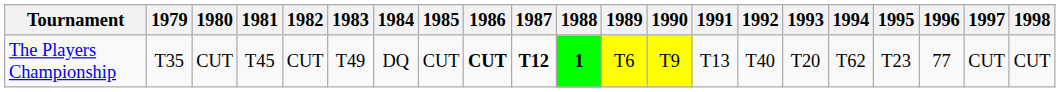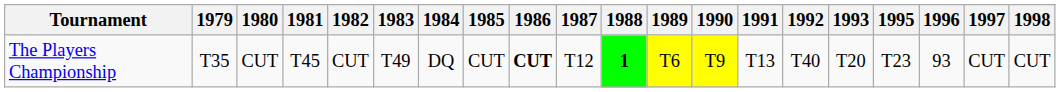 <table class="wikitable" style="font-size:95%;text-align:center;">
 <tr>
 <th>Tournament</th>
 <th>1979</th>
 <th>1980</th>
 <th>1981</th>
 <th>1982</th>
 <th>1983</th>
 <th>1984</th>
 <th>1985</th>
 <th>1986</th>
 <th>1987</th>
 <th>1988</th>
 <th>1989</th>
 <th>1990</th>
 <th>1991</th>
 <th>1992</th>
 <th>1993</th>
-<th>1994</th>
 <th>1995</th>
 <th>1996</th>
 <th>1997</th>
 <th>1998</th>
 </tr>
 <tr>
 <td align=left><a href='#'>The Players Championship</a></td>
 <td>T35</td>
 <td>CUT</td>
 <td>T45</td>
 <td>CUT</td>
 <td>T49</td>
 <td>DQ</td>
 <td>CUT</td>
 <td><strong>CUT</strong></td>
-<td><strong>T12</strong></td>
+<td>T12</td>
 <td style="background:lime;"><strong>1</strong></td>
 <td style="background:yellow;">T6</td>
 <td style="background:yellow;">T9</td>
 <td>T13</td>
 <td>T40</td>
 <td>T20</td>
-<td>T62</td>
 <td>T23</td>
-<td>77</td>
+<td>93</td>
 <td>CUT</td>
 <td>CUT</td>
 </tr>
 </table>
